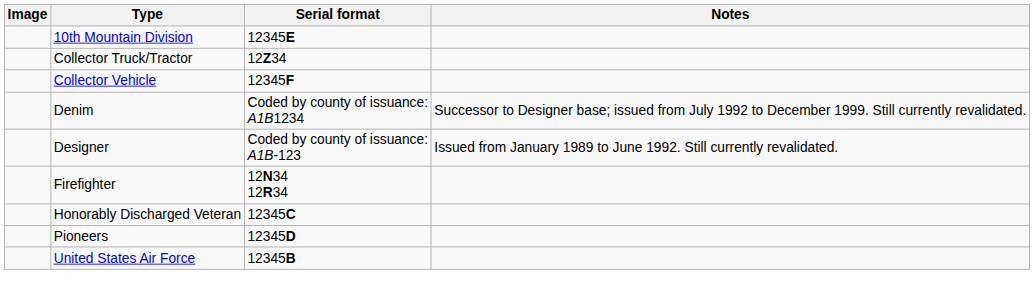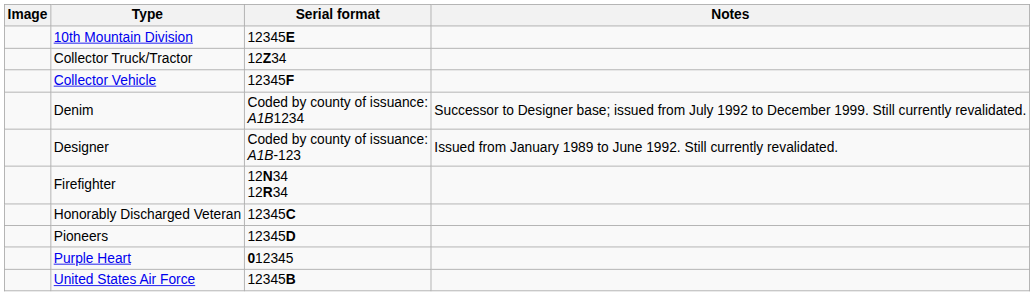 <table class="wikitable">
 <tr>
 <th>Image</th>
 <th>Type</th>
 <th>Serial format</th>
 <th>Notes</th>
 </tr>
 <tr>
 <td></td>
 <td><a href='#'>10th Mountain Division</a></td>
 <td>12345<strong>E</strong></td>
 <td></td>
 </tr>
 <tr>
 <td></td>
 <td>Collector Truck/Tractor</td>
 <td>12<strong>Z</strong>34</td>
 <td></td>
 </tr>
 <tr>
 <td></td>
 <td><a href='#'>Collector Vehicle</a></td>
 <td>12345<strong>F</strong></td>
 <td></td>
 </tr>
 <tr>
 <td></td>
 <td>Denim</td>
 <td>Coded by county of issuance:<br><em>A1B</em>1234</td>
 <td>Successor to Designer base; issued from July 1992 to December 1999. Still currently revalidated.</td>
 </tr>
 <tr>
 <td></td>
 <td>Designer</td>
 <td>Coded by county of issuance:<br><em>A1B</em>-123</td>
 <td>Issued from January 1989 to June 1992. Still currently revalidated.</td>
 </tr>
 <tr>
 <td></td>
 <td>Firefighter</td>
 <td>12<strong>N</strong>34<br>12<strong>R</strong>34</td>
 <td></td>
 </tr>
 <tr>
 <td></td>
 <td>Honorably Discharged Veteran</td>
 <td>12345<strong>C</strong></td>
 <td></td>
 </tr>
 <tr>
 <td></td>
 <td>Pioneers</td>
 <td>12345<strong>D</strong></td>
 <td></td>
 </tr>
 <tr>
 <td></td>
+<td><a href='#'>Purple Heart</a></td>
+<td><strong>0</strong>12345</td>
+<td></td>
+</tr>
+<tr>
+<td></td>
 <td><a href='#'>United States Air Force</a></td>
 <td>12345<strong>B</strong></td>
 <td></td>
 </tr>
 </table>
